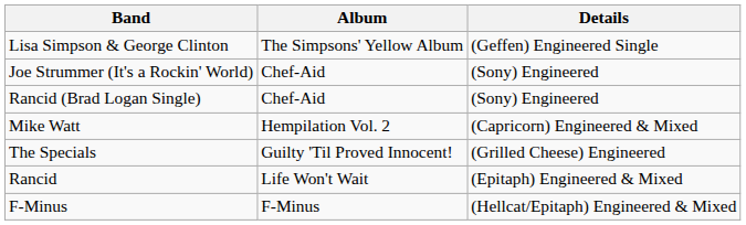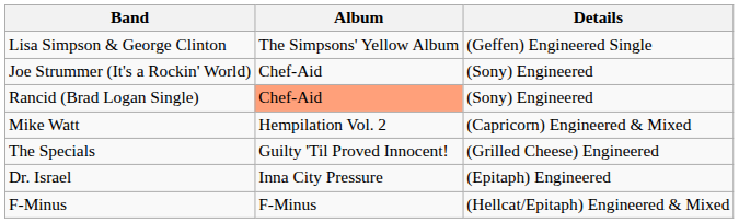 <table class="wikitable" border="1">
 <tr>
 <th>Band</th>
 <th>Album</th>
 <th>Details</th>
 </tr>
 <tr>
 <td>Lisa Simpson & George Clinton</td>
 <td>The Simpsons' Yellow Album</td>
 <td>(Geffen) Engineered Single</td>
 </tr>
 <tr>
 <td>Joe Strummer (It's a Rockin' World)</td>
 <td>Chef-Aid</td>
 <td>(Sony) Engineered</td>
 </tr>
 <tr>
 <td>Rancid (Brad Logan Single)</td>
-<td>Chef-Aid</td>
+<td style="background: lightsalmon;">Chef-Aid</td>
 <td>(Sony) Engineered</td>
 </tr>
 <tr>
 <td>Mike Watt</td>
 <td>Hempilation Vol. 2</td>
 <td>(Capricorn) Engineered & Mixed</td>
 </tr>
 <tr>
 <td>The Specials</td>
 <td>Guilty 'Til Proved Innocent!</td>
 <td>(Grilled Cheese) Engineered</td>
 </tr>
 <tr>
-<td>Rancid</td>
-<td>Life Won't Wait</td>
-<td>(Epitaph) Engineered & Mixed</td>
+<td>Dr. Israel</td>
+<td>Inna City Pressure</td>
+<td>(Epitaph) Engineered</td>
 </tr>
 <tr>
 <td>F-Minus</td>
 <td>F-Minus</td>
 <td>(Hellcat/Epitaph) Engineered & Mixed</td>
 </tr>
 </table>
